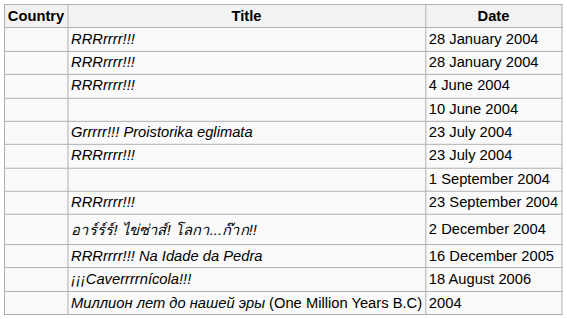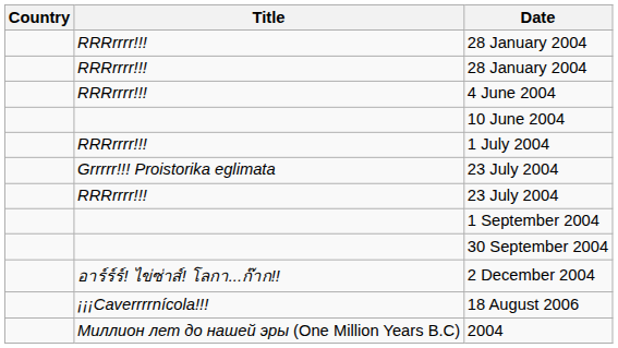 <table class="wikitable">
 <tr>
 <th>Country</th>
 <th>Title</th>
 <th>Date</th>
 </tr>
 <tr>
 <td></td>
 <td><em>RRRrrrr!!!</em></td>
 <td>28 January 2004</td>
 </tr>
 <tr>
 <td></td>
 <td><em>RRRrrrr!!!</em></td>
 <td>28 January 2004</td>
 </tr>
 <tr>
 <td></td>
 <td><em>RRRrrrr!!!</em></td>
 <td>4 June 2004</td>
 </tr>
 <tr>
 <td></td>
 <td></td>
 <td>10 June 2004</td>
 </tr>
 <tr>
 <td></td>
+<td><em>RRRrrrr!!!</em></td>
+<td>1 July 2004</td>
+</tr>
+<tr>
+<td></td>
 <td><em>Grrrrr!!! Proistorika eglimata</em></td>
 <td>23 July 2004</td>
 </tr>
 <tr>
 <td></td>
 <td><em>RRRrrrr!!!</em></td>
 <td>23 July 2004</td>
 </tr>
 <tr>
 <td></td>
 <td></td>
 <td>1 September 2004</td>
 </tr>
 <tr>
 <td></td>
-<td><em>RRRrrrr!!!</em></td>
-<td>23 September 2004</td>
+<td></td>
+<td>30 September 2004</td>
 </tr>
 <tr>
 <td></td>
 <td><em>อาร์ร์ร์! ไข่ซ่าส์! โลกา...ก๊าก!!</em></td>
 <td>2 December 2004</td>
-</tr>
-<tr>
-<td></td>
-<td><em>RRRrrrr!!! Na Idade da Pedra</em></td>
-<td>16 December 2005</td>
 </tr>
 <tr>
 <td></td>
 <td><em>¡¡¡Caverrrrnícola!!!</em></td>
 <td>18 August 2006</td>
 </tr>
 <tr>
 <td></td>
 <td><em>Миллион лет до нашей эры</em> (One Million Years B.C)</td>
 <td>2004</td>
 </tr>
 </table>
